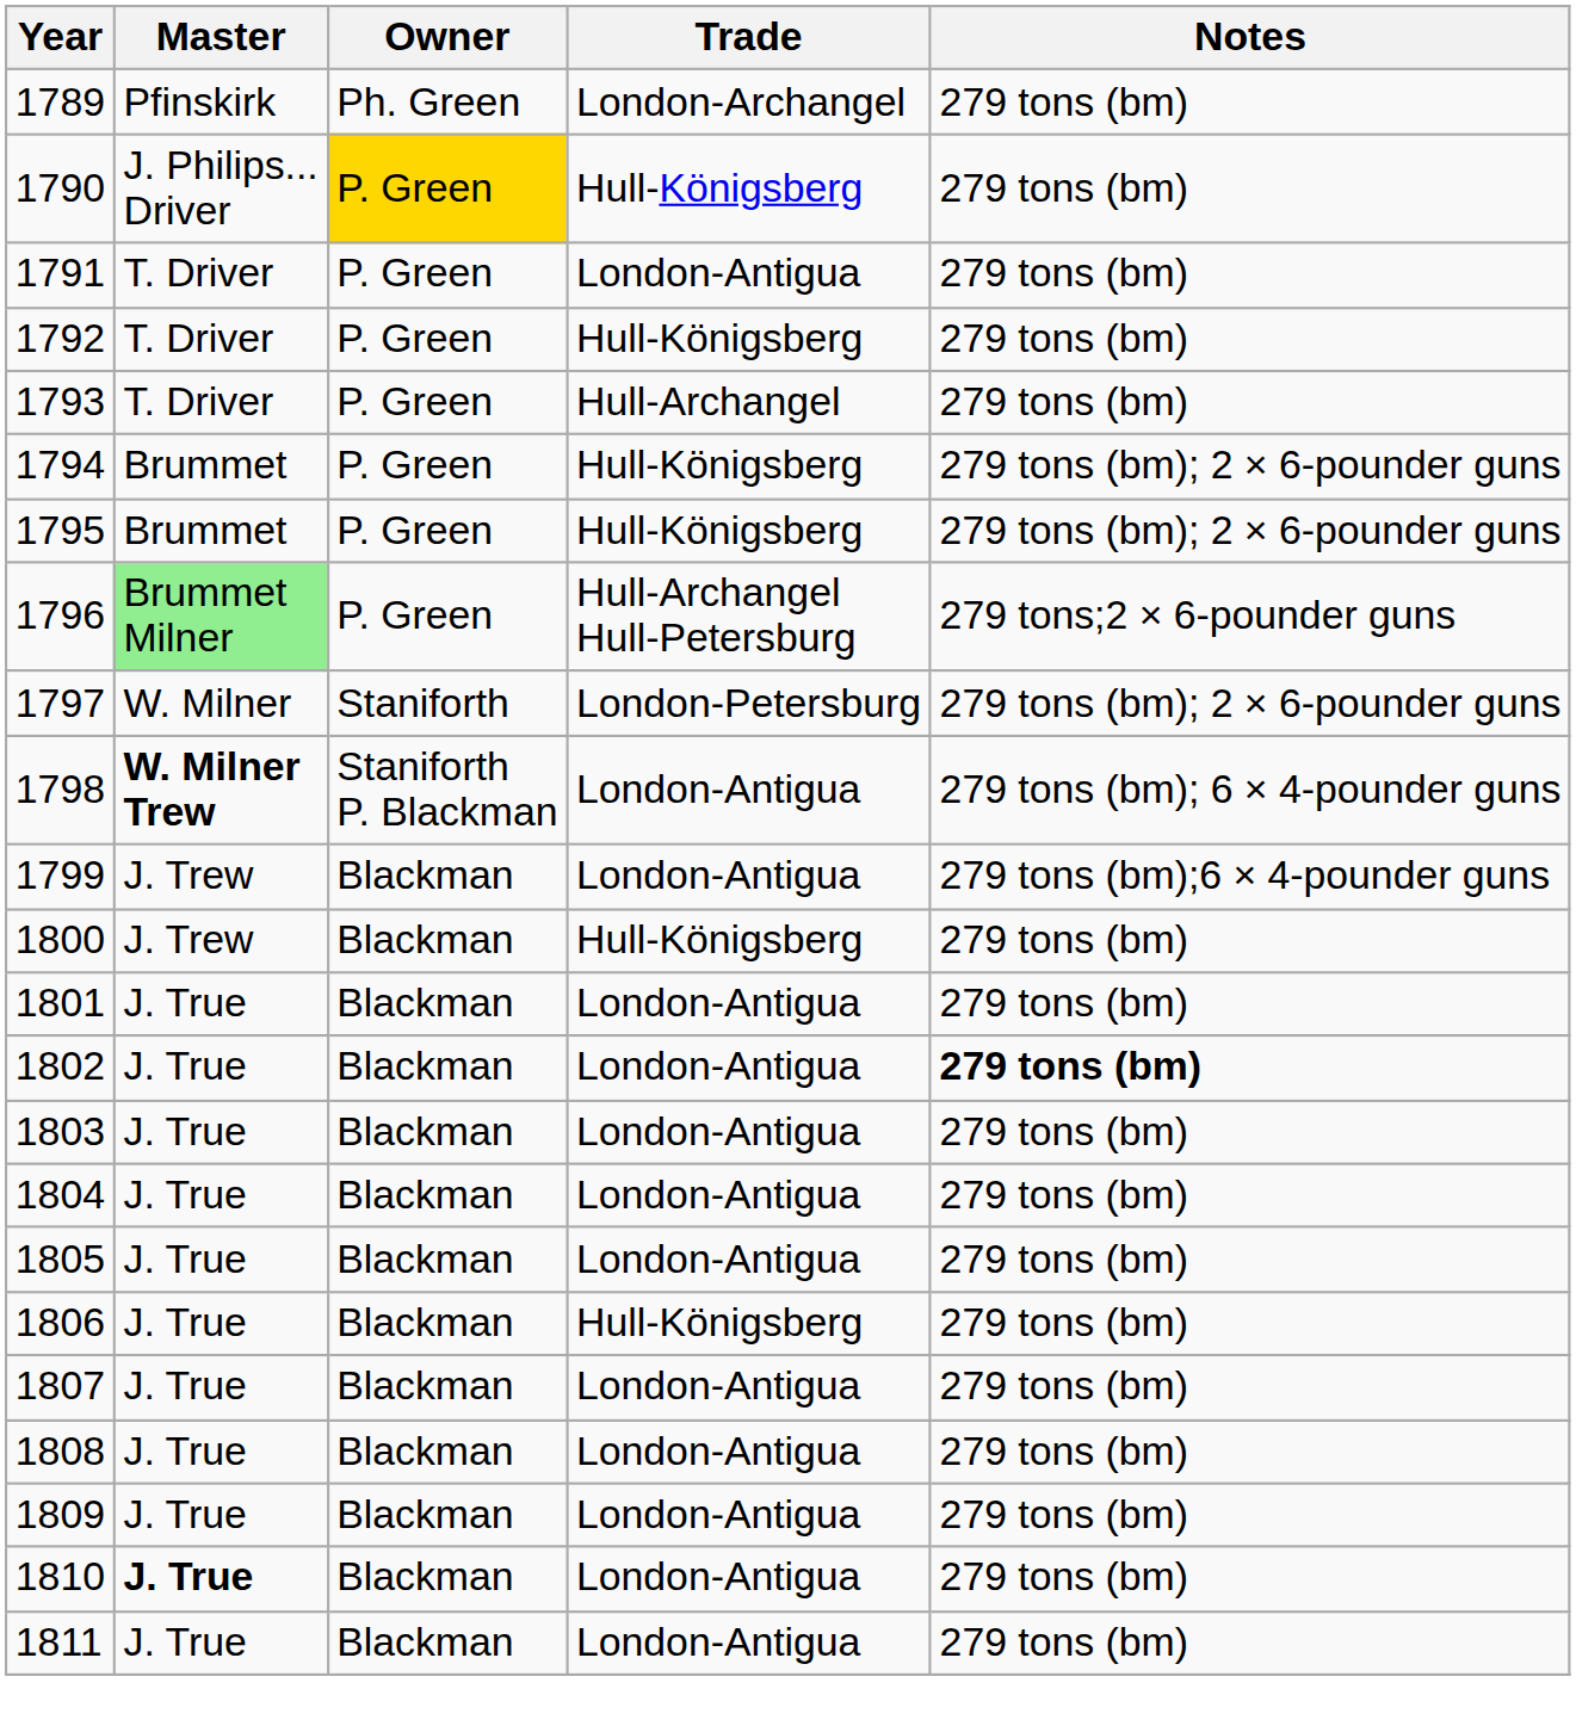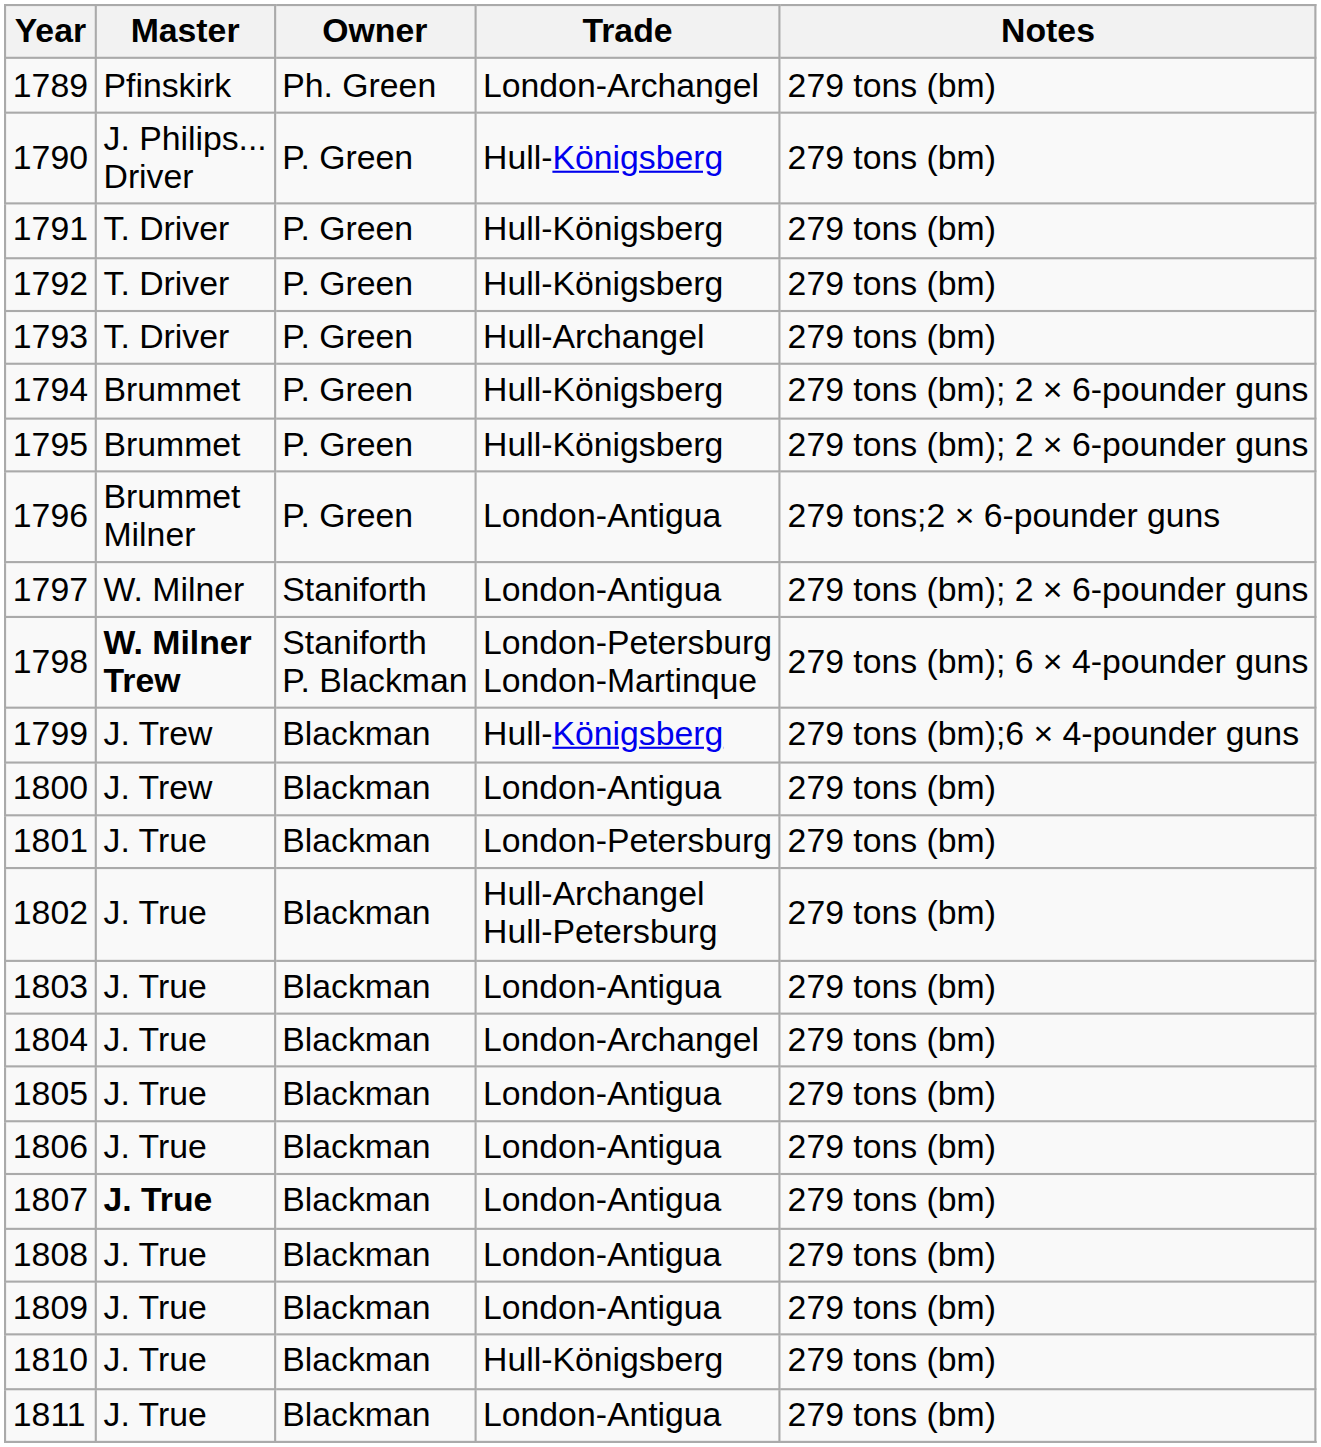 <table class="sortable wikitable">
 <tr>
 <th>Year</th>
 <th>Master</th>
 <th>Owner</th>
 <th>Trade</th>
 <th>Notes</th>
 </tr>
 <tr>
 <td>1789</td>
 <td>Pfinskirk</td>
 <td>Ph. Green</td>
 <td>London-Archangel</td>
 <td>279 tons (bm)</td>
 </tr>
 <tr>
 <td>1790</td>
 <td>J. Philips...<br>Driver</td>
-<td style="background: gold;">P. Green</td>
+<td>P. Green</td>
 <td>Hull-<a href='#'>Königsberg</a></td>
 <td>279 tons (bm)</td>
 </tr>
 <tr>
 <td>1791</td>
 <td>T. Driver</td>
 <td>P. Green</td>
-<td>London-Antigua</td>
+<td>Hull-Königsberg</td>
 <td>279 tons (bm)</td>
 </tr>
 <tr>
 <td>1792</td>
 <td>T. Driver</td>
 <td>P. Green</td>
 <td>Hull-Königsberg</td>
 <td>279 tons (bm)</td>
 </tr>
 <tr>
 <td>1793</td>
 <td>T. Driver</td>
 <td>P. Green</td>
 <td>Hull-Archangel</td>
 <td>279 tons (bm)</td>
 </tr>
 <tr>
 <td>1794</td>
 <td>Brummet</td>
 <td>P. Green</td>
 <td>Hull-Königsberg</td>
 <td>279 tons (bm); 2 × 6-pounder guns </td>
 </tr>
 <tr>
 <td>1795</td>
 <td>Brummet</td>
 <td>P. Green</td>
 <td>Hull-Königsberg</td>
 <td>279 tons (bm); 2 × 6-pounder guns </td>
 </tr>
 <tr>
 <td>1796</td>
-<td style="background: lightgreen;">Brummet<br>Milner</td>
+<td>Brummet<br>Milner</td>
 <td>P. Green</td>
-<td>Hull-Archangel<br>Hull-Petersburg</td>
+<td>London-Antigua</td>
 <td>279 tons;2 × 6-pounder guns </td>
 </tr>
 <tr>
 <td>1797</td>
 <td>W. Milner</td>
 <td>Staniforth</td>
-<td>London-Petersburg</td>
+<td>London-Antigua</td>
 <td>279 tons (bm); 2 × 6-pounder guns </td>
 </tr>
 <tr>
 <td>1798</td>
 <td><strong>W. Milner<br>Trew</strong></td>
 <td>Staniforth<br>P. Blackman</td>
-<td>London-Antigua</td>
+<td>London-Petersburg<br>London-Martinque</td>
 <td>279 tons (bm); 6 × 4-pounder guns </td>
 </tr>
 <tr>
 <td>1799</td>
 <td>J. Trew</td>
 <td>Blackman</td>
-<td>London-Antigua</td>
+<td>Hull-<a href='#'>Königsberg</a></td>
 <td>279 tons (bm);6 × 4-pounder guns </td>
 </tr>
 <tr>
 <td>1800</td>
 <td>J. Trew</td>
 <td>Blackman</td>
-<td>Hull-Königsberg</td>
+<td>London-Antigua</td>
 <td>279 tons (bm)</td>
 </tr>
 <tr>
 <td>1801</td>
 <td>J. True</td>
 <td>Blackman</td>
-<td>London-Antigua</td>
+<td>London-Petersburg</td>
 <td>279 tons (bm)</td>
 </tr>
 <tr>
 <td>1802</td>
 <td>J. True</td>
 <td>Blackman</td>
-<td>London-Antigua</td>
-<td><strong>279 tons (bm)</strong></td>
+<td>Hull-Archangel<br>Hull-Petersburg</td>
+<td>279 tons (bm)</td>
 </tr>
 <tr>
 <td>1803</td>
 <td>J. True</td>
 <td>Blackman</td>
 <td>London-Antigua</td>
 <td>279 tons (bm)</td>
 </tr>
 <tr>
 <td>1804</td>
 <td>J. True</td>
 <td>Blackman</td>
-<td>London-Antigua</td>
+<td>London-Archangel</td>
 <td>279 tons (bm)</td>
 </tr>
 <tr>
 <td>1805</td>
 <td>J. True</td>
 <td>Blackman</td>
 <td>London-Antigua</td>
 <td>279 tons (bm)</td>
 </tr>
 <tr>
 <td>1806</td>
 <td>J. True</td>
 <td>Blackman</td>
-<td>Hull-Königsberg</td>
+<td>London-Antigua</td>
 <td>279 tons (bm)</td>
 </tr>
 <tr>
 <td>1807</td>
-<td>J. True</td>
+<td><strong>J. True</strong></td>
 <td>Blackman</td>
 <td>London-Antigua</td>
 <td>279 tons (bm)</td>
 </tr>
 <tr>
 <td>1808</td>
 <td>J. True</td>
 <td>Blackman</td>
 <td>London-Antigua</td>
 <td>279 tons (bm)</td>
 </tr>
 <tr>
 <td>1809</td>
 <td>J. True</td>
 <td>Blackman</td>
 <td>London-Antigua</td>
 <td>279 tons (bm)</td>
 </tr>
 <tr>
 <td>1810</td>
-<td><strong>J. True</strong></td>
+<td>J. True</td>
 <td>Blackman</td>
-<td>London-Antigua</td>
+<td>Hull-Königsberg</td>
 <td>279 tons (bm)</td>
 </tr>
 <tr>
 <td>1811</td>
 <td>J. True</td>
 <td>Blackman</td>
 <td>London-Antigua</td>
 <td>279 tons (bm)</td>
 </tr>
 <tr>
 </tr>
 </table>
